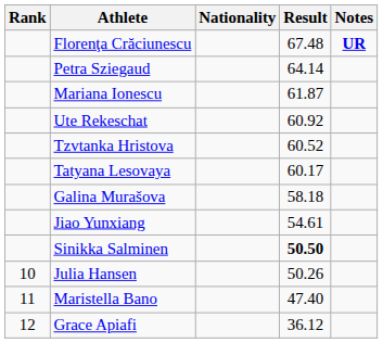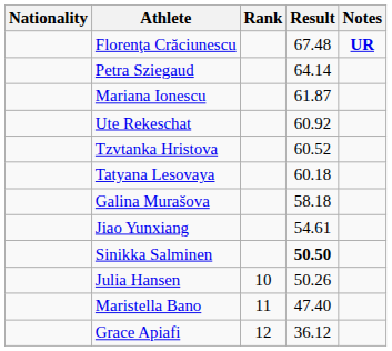 <table class="wikitable sortable" style="text-align:center">
 <tr>
+<th>Nationality</th>
+<th>Athlete</th>
 <th>Rank</th>
-<th>Athlete</th>
-<th>Nationality</th>
 <th>Result</th>
 <th>Notes</th>
 </tr>
 <tr>
+<td align=left></td>
+<td align=left><a href='#'>Florenţa Crăciunescu</a></td>
 <td></td>
-<td align=left><a href='#'>Florenţa Crăciunescu</a></td>
-<td align=left></td>
 <td>67.48</td>
 <td><strong><a href='#'>UR</a></strong></td>
 </tr>
 <tr>
+<td align=left></td>
+<td align=left><a href='#'>Petra Sziegaud</a></td>
 <td></td>
-<td align=left><a href='#'>Petra Sziegaud</a></td>
-<td align=left></td>
 <td>64.14</td>
 <td></td>
 </tr>
 <tr>
+<td align=left></td>
+<td align=left><a href='#'>Mariana Ionescu</a></td>
 <td></td>
-<td align=left><a href='#'>Mariana Ionescu</a></td>
-<td align=left></td>
 <td>61.87</td>
 <td></td>
 </tr>
 <tr>
+<td align=left></td>
+<td align=left><a href='#'>Ute Rekeschat</a></td>
 <td></td>
-<td align=left><a href='#'>Ute Rekeschat</a></td>
-<td align=left></td>
 <td>60.92</td>
 <td></td>
 </tr>
 <tr>
+<td align=left></td>
+<td align=left><a href='#'>Tzvtanka Hristova</a></td>
 <td></td>
-<td align=left><a href='#'>Tzvtanka Hristova</a></td>
-<td align=left></td>
 <td>60.52</td>
 <td></td>
 </tr>
 <tr>
+<td align=left></td>
+<td align=left><a href='#'>Tatyana Lesovaya</a></td>
 <td></td>
-<td align=left><a href='#'>Tatyana Lesovaya</a></td>
-<td align=left></td>
-<td>60.17</td>
+<td>60.18</td>
 <td></td>
 </tr>
 <tr>
+<td align=left></td>
+<td align=left><a href='#'>Galina Murašova</a></td>
 <td></td>
-<td align=left><a href='#'>Galina Murašova</a></td>
-<td align=left></td>
 <td>58.18</td>
 <td></td>
 </tr>
 <tr>
+<td align=left></td>
+<td align=left><a href='#'>Jiao Yunxiang</a></td>
 <td></td>
-<td align=left><a href='#'>Jiao Yunxiang</a></td>
-<td align=left></td>
 <td>54.61</td>
 <td></td>
 </tr>
 <tr>
+<td align=left></td>
+<td align=left><a href='#'>Sinikka Salminen</a></td>
 <td></td>
-<td align=left><a href='#'>Sinikka Salminen</a></td>
-<td align=left></td>
 <td><strong>50.50</strong></td>
 <td></td>
 </tr>
 <tr>
+<td align=left></td>
+<td align=left><a href='#'>Julia Hansen</a></td>
 <td>10</td>
-<td align=left><a href='#'>Julia Hansen</a></td>
-<td align=left></td>
 <td>50.26</td>
 <td></td>
 </tr>
 <tr>
+<td align=left></td>
+<td align=left><a href='#'>Maristella Bano</a></td>
 <td>11</td>
-<td align=left><a href='#'>Maristella Bano</a></td>
-<td align=left></td>
 <td>47.40</td>
 <td></td>
 </tr>
 <tr>
+<td align=left></td>
+<td align=left><a href='#'>Grace Apiafi</a></td>
 <td>12</td>
-<td align=left><a href='#'>Grace Apiafi</a></td>
-<td align=left></td>
 <td>36.12</td>
 <td></td>
 </tr>
 </table>
